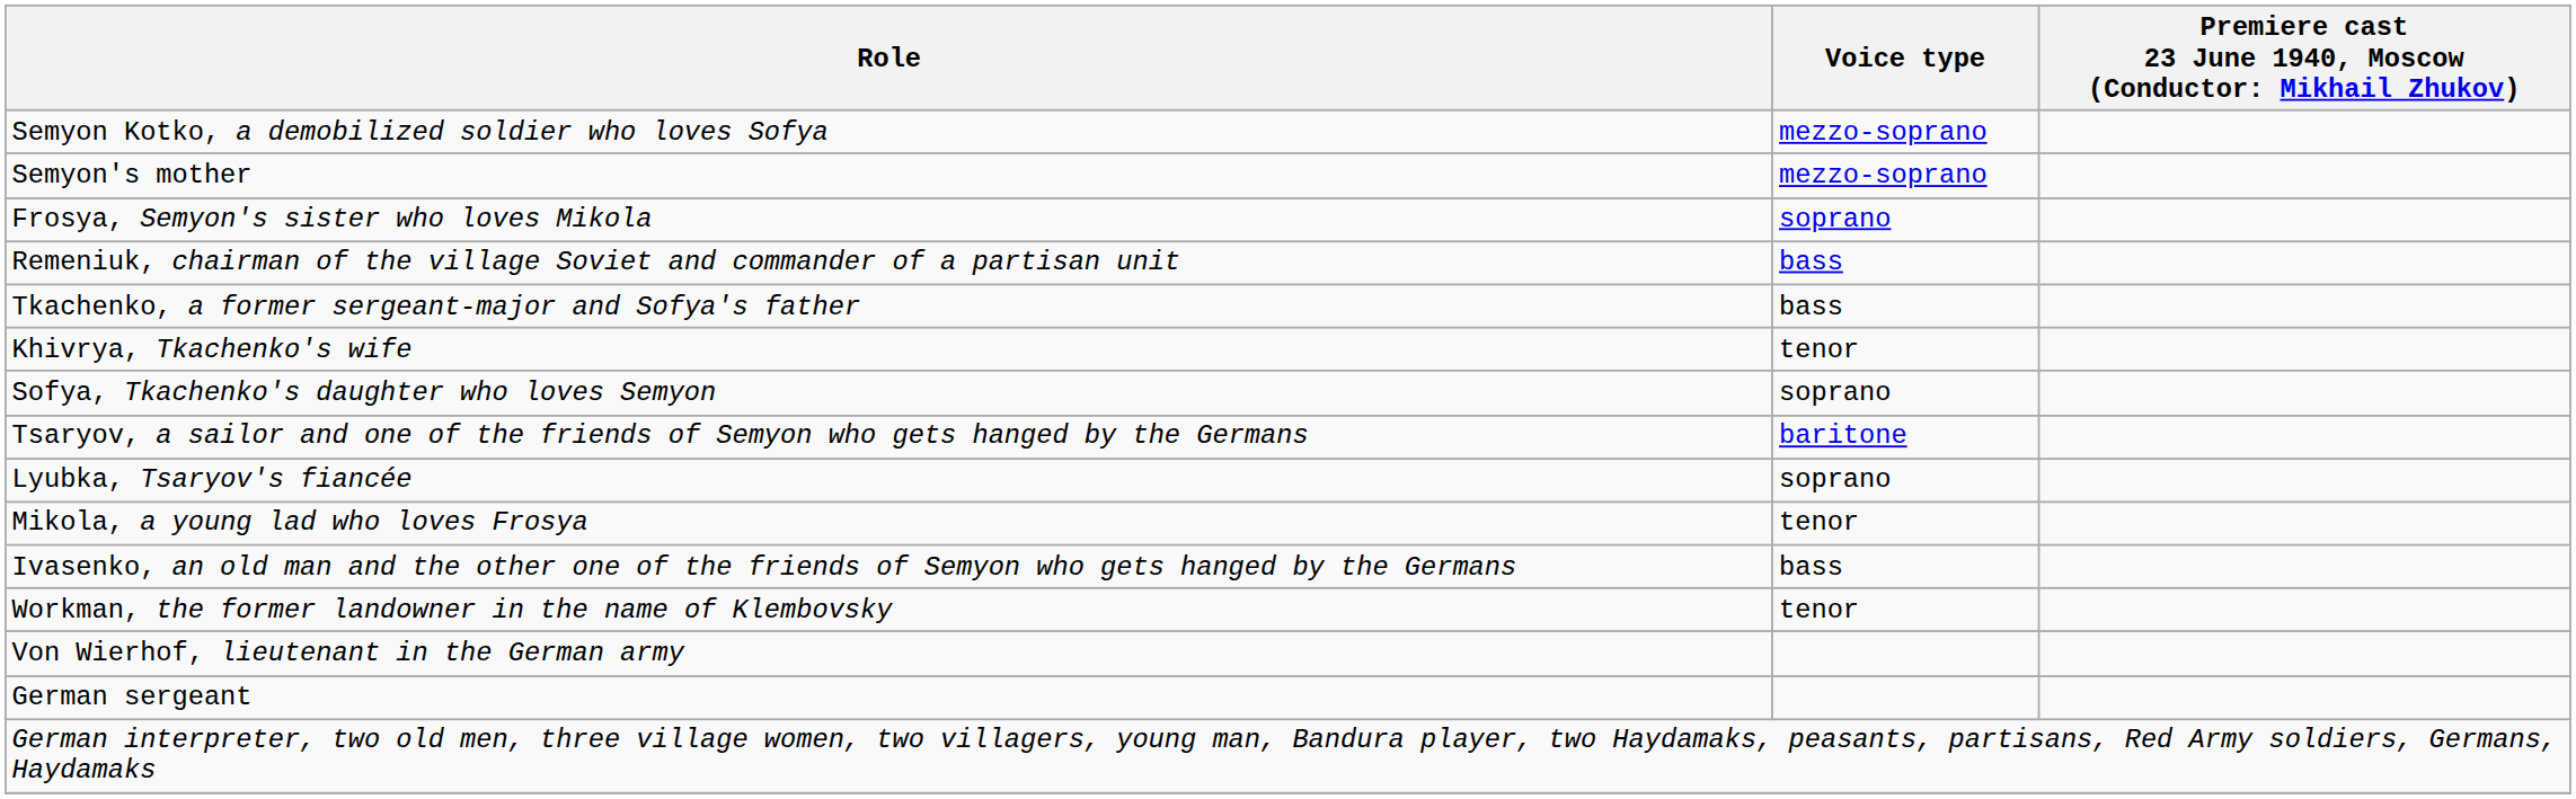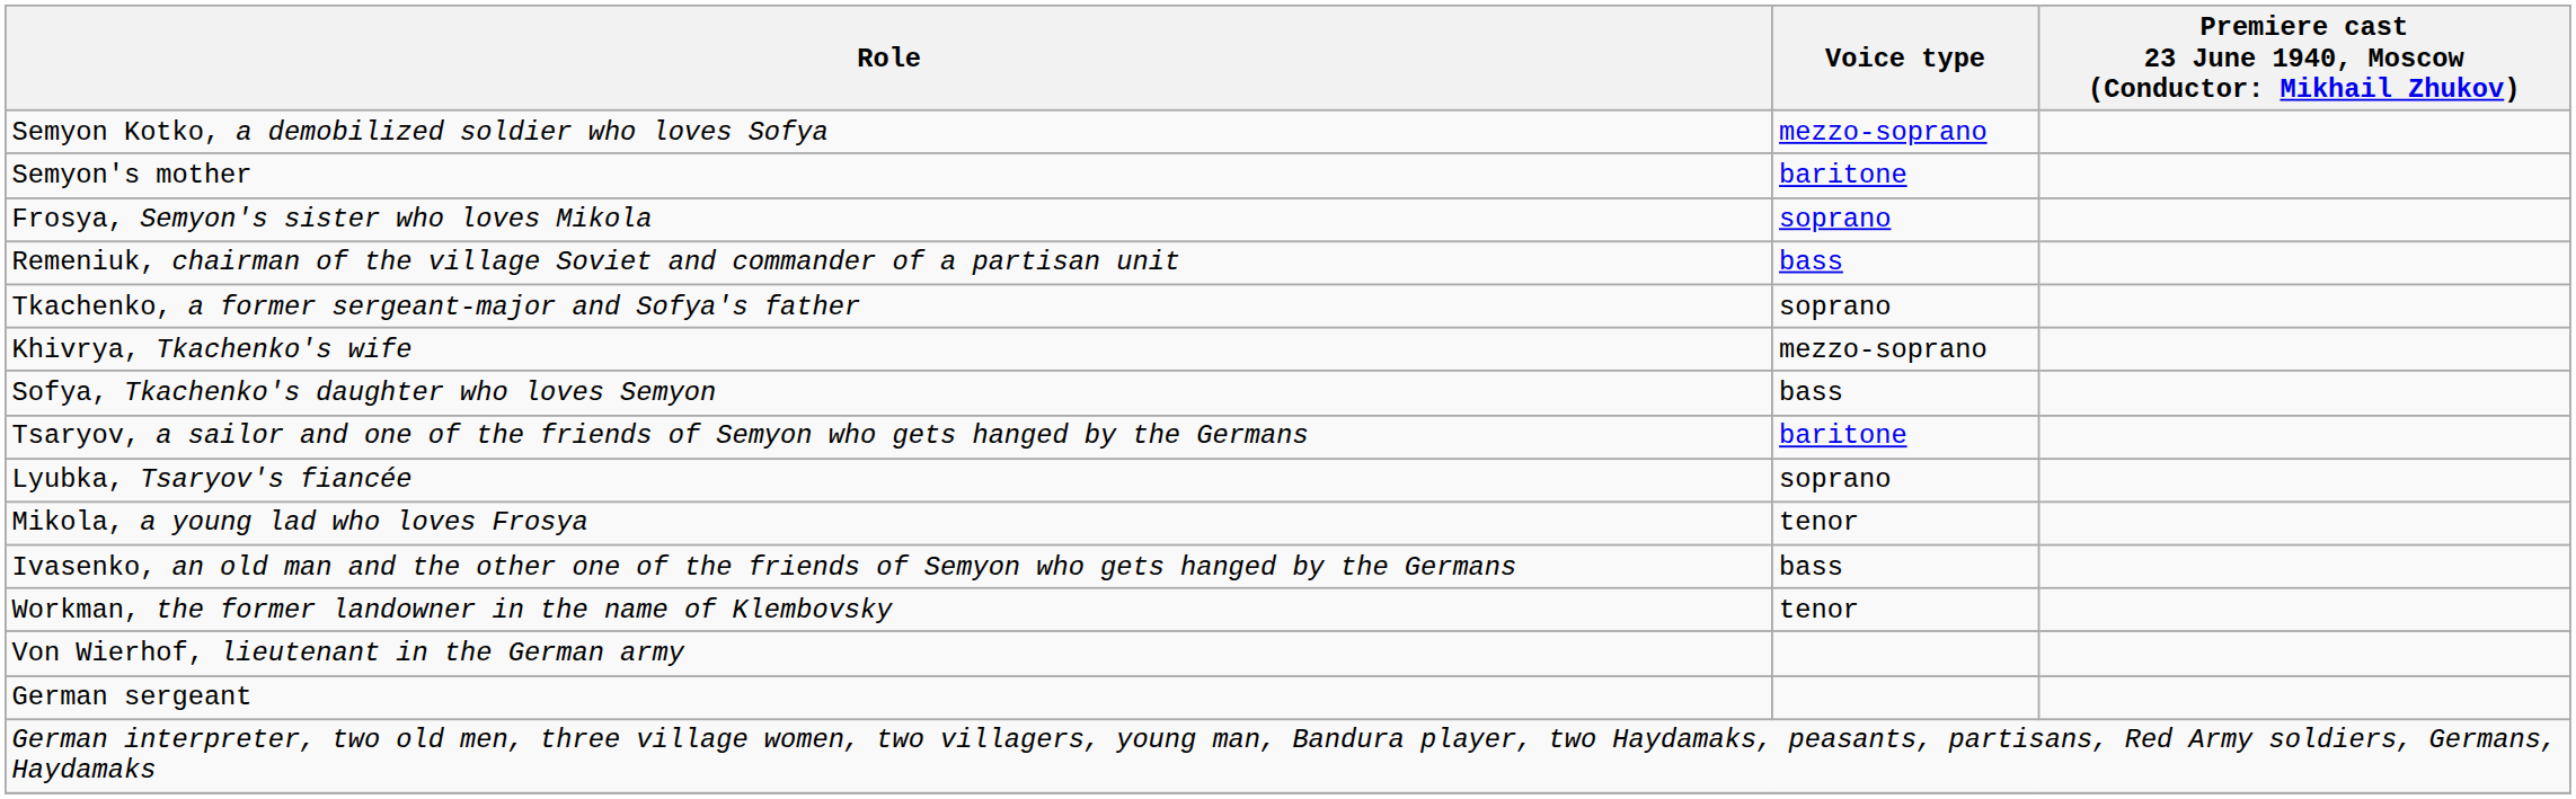 <table class="wikitable" border="1">
 <tr>
 <th>Role</th>
 <th>Voice type</th>
 <th>Premiere cast<br>23 June 1940, Moscow<br>(Conductor: <a href='#'>Mikhail Zhukov</a>)</th>
 </tr>
 <tr>
 <td>Semyon Kotko, <em>a demobilized soldier who loves Sofya</em></td>
 <td><a href='#'>mezzo-soprano</a></td>
 </tr>
 <tr>
 <td>Semyon's mother</td>
-<td><a href='#'>mezzo-soprano</a></td>
+<td><a href='#'>baritone</a></td>
 <td></td>
 </tr>
 <tr>
 <td>Frosya, <em>Semyon's sister who loves Mikola</em></td>
 <td><a href='#'>soprano</a></td>
 <td></td>
 </tr>
 <tr>
 <td>Remeniuk, <em>chairman of the village Soviet and commander of a partisan unit</em></td>
 <td><a href='#'>bass</a></td>
 <td></td>
 </tr>
 <tr>
 <td>Tkachenko, <em>a former sergeant-major and Sofya's father</em></td>
-<td>bass</td>
+<td>soprano</td>
 <td></td>
 </tr>
 <tr>
 <td>Khivrya, <em>Tkachenko's wife</em></td>
-<td>tenor</td>
+<td>mezzo-soprano</td>
 <td></td>
 </tr>
 <tr>
 <td>Sofya, <em>Tkachenko's daughter who loves Semyon</em></td>
-<td>soprano</td>
+<td>bass</td>
 <td></td>
 </tr>
 <tr>
 <td>Tsaryov, <em>a sailor and one of the friends of Semyon who gets hanged by the Germans</em></td>
 <td><a href='#'>baritone</a></td>
 <td></td>
 </tr>
 <tr>
 <td>Lyubka, <em>Tsaryov's fiancée</em></td>
 <td>soprano</td>
 <td></td>
 </tr>
 <tr>
 <td>Mikola, <em>a young lad who loves Frosya</em></td>
 <td>tenor</td>
 <td></td>
 </tr>
 <tr>
 <td>Ivasenko, <em>an old man and the other one of the friends of Semyon who gets hanged by the Germans</em></td>
 <td>bass</td>
 <td></td>
 </tr>
 <tr>
 <td>Workman, <em>the former landowner in the name of Klembovsky</em></td>
 <td>tenor</td>
 <td></td>
 </tr>
 <tr>
 <td>Von Wierhof, <em>lieutenant in the German army</em></td>
 <td></td>
 <td></td>
 </tr>
 <tr>
 <td>German sergeant</td>
 <td></td>
 <td></td>
 </tr>
 <tr>
 <td colspan="3"><em>German interpreter, two old men, three village women, two villagers, young man, Bandura player, two Haydamaks, peasants, partisans, Red Army soldiers, Germans, Haydamaks</em></td>
 </tr>
 <tr>
 </tr>
 </table>
